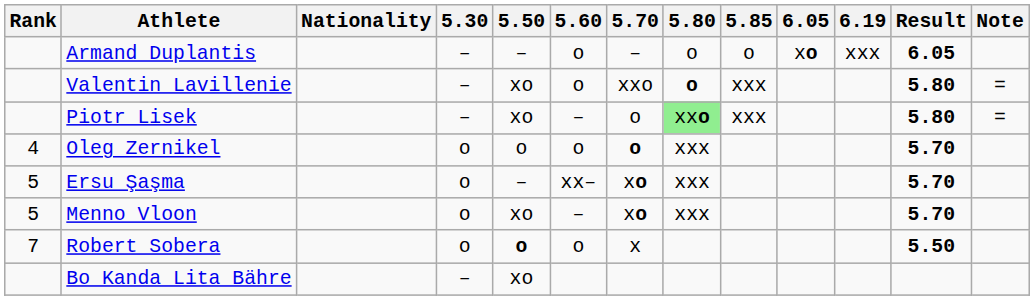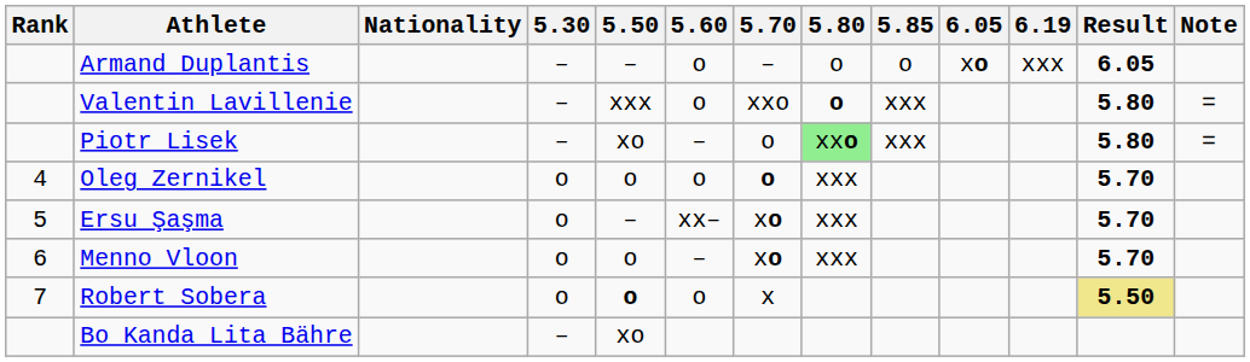 <table class="wikitable sortable" style="text-align:center">
 <tr>
 <th>Rank</th>
 <th>Athlete</th>
 <th>Nationality</th>
 <th>5.30</th>
 <th>5.50</th>
 <th>5.60</th>
 <th>5.70</th>
 <th>5.80</th>
 <th>5.85</th>
 <th>6.05</th>
 <th>6.19</th>
 <th>Result</th>
 <th>Note</th>
 </tr>
 <tr>
 <td></td>
 <td align=left><a href='#'>Armand Duplantis</a></td>
 <td align=left></td>
 <td>–</td>
 <td>–</td>
 <td>o</td>
 <td>–</td>
 <td>o</td>
 <td>o</td>
 <td>x<strong>o</strong></td>
 <td>xxx</td>
 <td><strong>6.05</strong></td>
 <td></td>
 </tr>
 <tr>
 <td></td>
 <td align=left><a href='#'>Valentin Lavillenie</a></td>
 <td align=left></td>
 <td>–</td>
-<td>xo</td>
+<td>xxx</td>
 <td>o</td>
 <td>xxo</td>
 <td><strong>o</strong></td>
 <td>xxx</td>
 <td></td>
 <td></td>
 <td><strong>5.80</strong></td>
 <td>=</td>
 </tr>
 <tr>
 <td></td>
 <td align=left><a href='#'>Piotr Lisek</a></td>
 <td align=left></td>
 <td>–</td>
 <td>xo</td>
 <td>–</td>
 <td>o</td>
 <td style="background: lightgreen;">xx<strong>o</strong></td>
 <td>xxx</td>
 <td></td>
 <td></td>
 <td><strong>5.80</strong></td>
 <td>=</td>
 </tr>
 <tr>
 <td>4</td>
 <td align=left><a href='#'>Oleg Zernikel</a></td>
 <td align=left></td>
 <td>o</td>
 <td>o</td>
 <td>o</td>
 <td><strong>o</strong></td>
 <td>xxx</td>
 <td></td>
 <td></td>
 <td></td>
 <td><strong>5.70</strong></td>
 <td></td>
 </tr>
 <tr>
 <td>5</td>
 <td align=left><a href='#'>Ersu Şaşma</a></td>
 <td align=left></td>
 <td>o</td>
 <td>–</td>
 <td>xx–</td>
 <td>x<strong>o</strong></td>
 <td>xxx</td>
 <td></td>
 <td></td>
 <td></td>
 <td><strong>5.70</strong></td>
 <td></td>
 </tr>
 <tr>
-<td>5</td>
+<td>6</td>
 <td align=left><a href='#'>Menno Vloon</a></td>
 <td align=left></td>
 <td>o</td>
-<td>xo</td>
+<td>o</td>
 <td>–</td>
 <td>x<strong>o</strong></td>
 <td>xxx</td>
 <td></td>
 <td></td>
 <td></td>
 <td><strong>5.70</strong></td>
 <td></td>
 </tr>
 <tr>
 <td>7</td>
 <td align=left><a href='#'>Robert Sobera</a></td>
 <td align=left></td>
 <td>o</td>
 <td><strong>o</strong></td>
 <td>o</td>
 <td>x</td>
 <td></td>
 <td></td>
 <td></td>
 <td></td>
-<td><strong>5.50</strong></td>
+<td style="background: khaki;"><strong>5.50</strong></td>
 <td></td>
 </tr>
 <tr>
 <td></td>
 <td align=left><a href='#'>Bo Kanda Lita Bähre</a></td>
 <td align=left></td>
 <td>–</td>
 <td>xo</td>
 <td></td>
 <td></td>
 <td></td>
 <td></td>
 <td></td>
 <td></td>
 <td></td>
 <td></td>
 </tr>
 </table>
